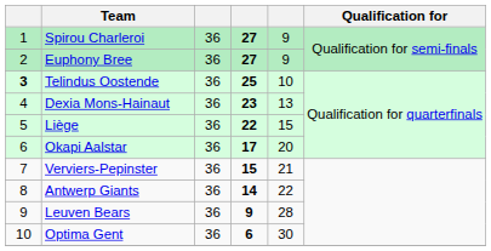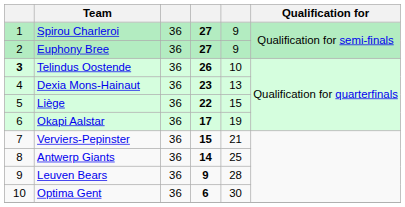 <table class="wikitable" style="text-align:center;">
 <tr>
 <th width=35></th>
 <th>Team</th>
 <th width=35></th>
 <th width=35></th>
 <th width=35></th>
 <th>Qualification for</th>
 </tr>
 <tr bgcolor=#B3ECC1>
 <td>1</td>
 <td align=left width=170><a href='#'>Spirou Charleroi</a></td>
 <td>36</td>
 <td><strong>27</strong></td>
 <td>9</td>
 <td rowspan=2>Qualification for <a href='#'>semi-finals</a></td>
 </tr>
 <tr bgcolor=#B3ECC1>
 <td>2</td>
 <td align=left><a href='#'>Euphony Bree</a></td>
 <td>36</td>
 <td><strong>27</strong></td>
 <td>9</td>
 </tr>
 <tr bgcolor=#D5FEDE>
 <td><strong>3</strong></td>
 <td align=left><a href='#'>Telindus Oostende</a></td>
 <td>36</td>
-<td><strong>25</strong></td>
+<td><strong>26</strong></td>
 <td>10</td>
 <td rowspan=4>Qualification for <a href='#'>quarterfinals</a></td>
 </tr>
 <tr bgcolor=#D5FEDE>
 <td>4</td>
 <td align=left><a href='#'>Dexia Mons-Hainaut</a></td>
 <td>36</td>
 <td><strong>23</strong></td>
 <td>13</td>
 </tr>
 <tr bgcolor=#D5FEDE>
 <td>5</td>
 <td align=left><a href='#'>Liège</a></td>
 <td>36</td>
 <td><strong>22</strong></td>
 <td>15</td>
 </tr>
 <tr bgcolor=#D5FEDE>
 <td>6</td>
 <td align=left><a href='#'>Okapi Aalstar</a></td>
 <td>36</td>
 <td><strong>17</strong></td>
-<td>20</td>
+<td>19</td>
 </tr>
 <tr>
 <td>7</td>
 <td align=left><a href='#'>Verviers-Pepinster</a></td>
 <td>36</td>
 <td><strong>15</strong></td>
 <td>21</td>
 <td rowspan=4></td>
 </tr>
 <tr>
 <td>8</td>
 <td align=left><a href='#'>Antwerp Giants</a></td>
 <td>36</td>
 <td><strong>14</strong></td>
-<td>22</td>
+<td>25</td>
 </tr>
 <tr>
 <td>9</td>
 <td align=left><a href='#'>Leuven Bears</a></td>
 <td>36</td>
 <td><strong>9</strong></td>
 <td>28</td>
 </tr>
 <tr>
 <td>10</td>
 <td align=left><a href='#'>Optima Gent</a></td>
 <td>36</td>
 <td><strong>6</strong></td>
 <td>30</td>
 </tr>
 <tr>
 </tr>
 </table>
